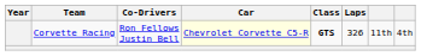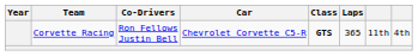 <table class="wikitable" style="text-align:center; font-size:90%">
 <tr>
 <th>Year</th>
 <th>Team</th>
 <th>Co-Drivers</th>
 <th>Car</th>
 <th>Class</th>
 <th>Laps</th>
 <th></th>
 <th></th>
 </tr>
 <tr>
 <th></th>
 <td align="left"> <a href='#'>Corvette Racing</a></td>
 <td align="left"> <a href='#'>Ron Fellows</a><br> <a href='#'>Justin Bell</a></td>
-<td align="left" style="background: lightyellow;"><a href='#'>Chevrolet Corvette C5-R</a></td>
+<td align="left"><a href='#'>Chevrolet Corvette C5-R</a></td>
 <td><strong>GTS</strong></td>
-<td>326</td>
+<td>365</td>
 <td>11th</td>
 <td>4th</td>
 </tr>
 <tr>
 <th colspan="8"></th>
 </tr>
 </table>
